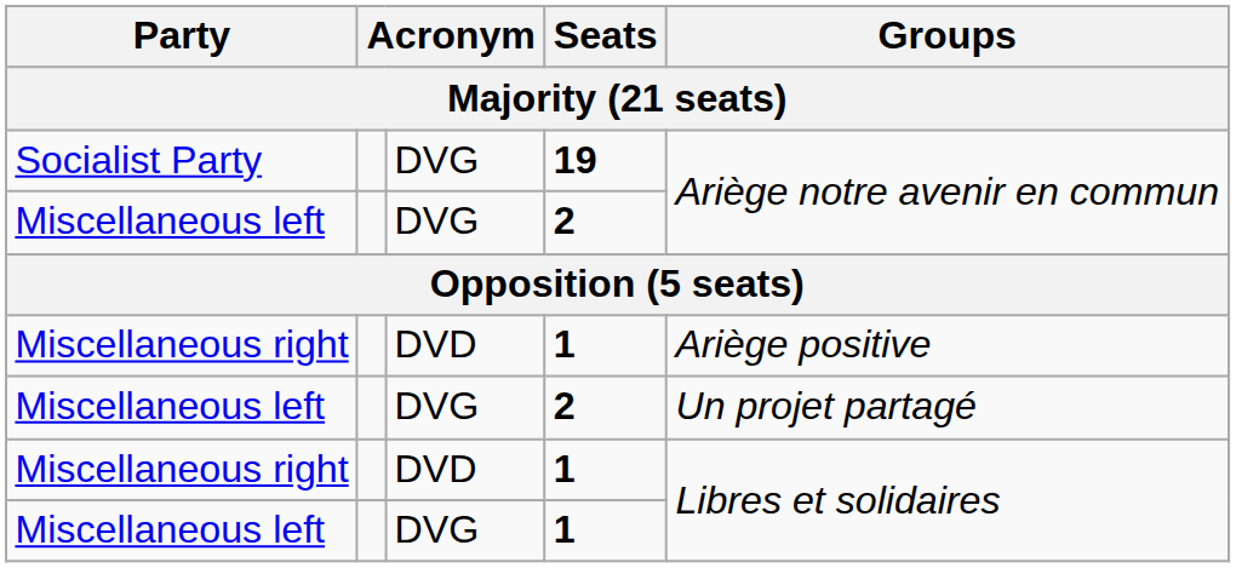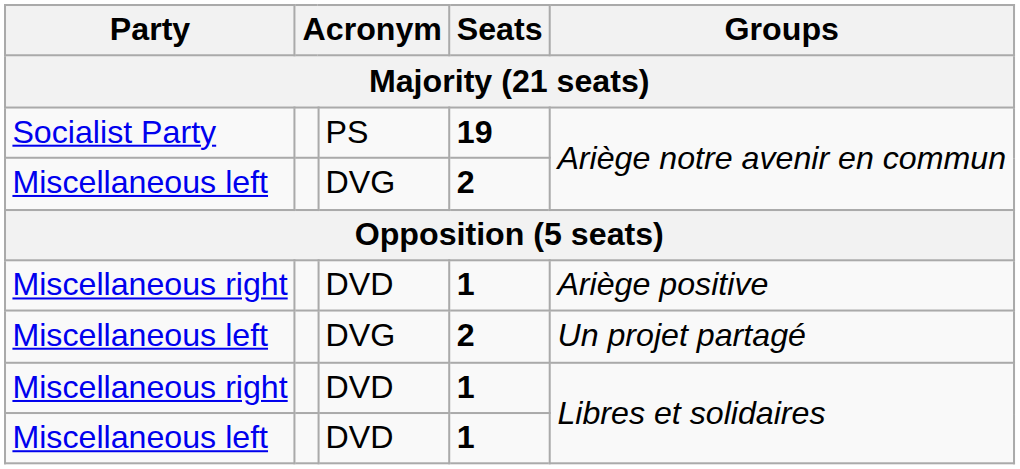 <table class="wikitable">
 <tr>
 <th>Party</th>
 <th colspan="2">Acronym</th>
 <th>Seats</th>
 <th>Groups</th>
 </tr>
 <tr>
 <th colspan="5"><strong>Majority</strong> (21 seats)</th>
 </tr>
 <tr>
 <td><a href='#'>Socialist Party</a></td>
 <td></td>
-<td>DVG</td>
+<td>PS</td>
 <td><strong>19</strong></td>
 <td rowspan="2"><em>Ariège notre avenir en commun</em></td>
 </tr>
 <tr>
 <td><a href='#'>Miscellaneous left</a></td>
 <td></td>
 <td>DVG</td>
 <td><strong>2</strong></td>
 </tr>
 <tr>
 <th colspan="5"><strong>Opposition</strong> (5 seats)</th>
 </tr>
 <tr>
 <td><a href='#'>Miscellaneous right</a></td>
 <td></td>
 <td>DVD</td>
 <td><strong>1</strong></td>
 <td><em>Ariège positive</em></td>
 </tr>
 <tr>
 <td><a href='#'>Miscellaneous left</a></td>
 <td></td>
 <td>DVG</td>
 <td><strong>2</strong></td>
 <td><em>Un projet partagé</em></td>
 </tr>
 <tr>
 <td><a href='#'>Miscellaneous right</a></td>
 <td></td>
 <td>DVD</td>
 <td><strong>1</strong></td>
 <td rowspan="2"><em>Libres et solidaires</em></td>
 </tr>
 <tr>
 <td><a href='#'>Miscellaneous left</a></td>
 <td></td>
-<td>DVG</td>
+<td>DVD</td>
 <td><strong>1</strong></td>
 </tr>
 </table>
